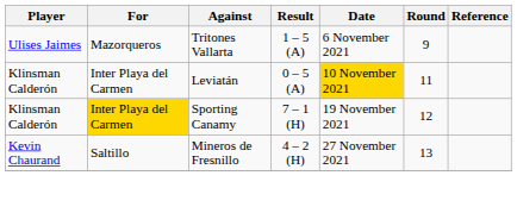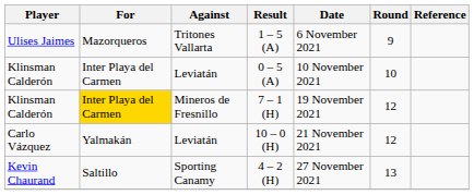 <table class="wikitable sortable">
 <tr>
 <th>Player</th>
 <th>For</th>
 <th>Against</th>
 <th>Result</th>
 <th>Date</th>
 <th>Round</th>
 <th>Reference</th>
 </tr>
 <tr>
 <td> <a href='#'>Ulises Jaimes</a></td>
 <td>Mazorqueros</td>
 <td>Tritones Vallarta</td>
 <td align=center>1 – 5 (A)</td>
 <td>6 November 2021</td>
 <td align=center>9</td>
 <td align=center></td>
 </tr>
 <tr>
 <td> Klinsman Calderón</td>
 <td>Inter Playa del Carmen</td>
 <td>Leviatán</td>
 <td align=center>0 – 5 (A)</td>
-<td style="background: gold;">10 November 2021</td>
-<td align=center>11</td>
+<td>10 November 2021</td>
+<td align=center>10</td>
 <td align=center></td>
 </tr>
 <tr>
 <td> Klinsman Calderón</td>
 <td style="background: gold;">Inter Playa del Carmen</td>
-<td>Sporting Canamy</td>
+<td>Mineros de Fresnillo</td>
 <td align=center>7 – 1 (H)</td>
 <td>19 November 2021</td>
 <td align=center>12</td>
 <td align=center></td>
 </tr>
 <tr>
+<td> Carlo Vázquez</td>
+<td>Yalmakán</td>
+<td>Leviatán</td>
+<td align=center>10 – 0 (H)</td>
+<td>21 November 2021</td>
+<td align=center>12</td>
+<td align=center></td>
+</tr>
+<tr>
 <td> <a href='#'>Kevin Chaurand</a></td>
 <td>Saltillo</td>
-<td>Mineros de Fresnillo</td>
+<td>Sporting Canamy</td>
 <td align=center>4 – 2 (H)</td>
 <td>27 November 2021</td>
 <td align=center>13</td>
 <td align=center></td>
 </tr>
 <tr>
 </tr>
 </table>
